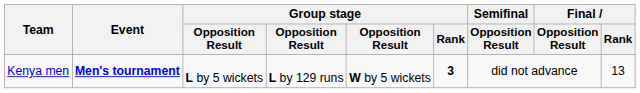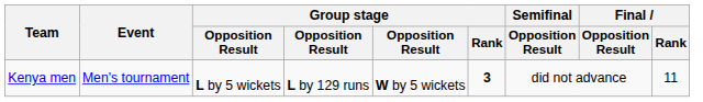 <table class=wikitable style=font-size:90%>
 <tr>
 <th rowspan=2>Team</th>
 <th rowspan=2>Event</th>
 <th colspan=4>Group stage</th>
 <th>Semifinal</th>
 <th colspan=2>Final / </th>
 </tr>
 <tr style=font-size:95%>
 <th>Opposition<br>Result</th>
 <th>Opposition<br>Result</th>
 <th>Opposition<br>Result</th>
 <th>Rank</th>
 <th>Opposition<br>Result</th>
 <th>Opposition<br>Result</th>
 <th>Rank</th>
 </tr>
 <tr align=center>
 <td align=left><a href='#'>Kenya men</a></td>
-<td align=left><strong><a href='#'>Men's tournament</a></strong></td>
+<td align=left><a href='#'>Men's tournament</a></td>
 <td><br> <strong>L</strong> by 5 wickets</td>
 <td><br> <strong>L</strong> by 129 runs</td>
 <td><br> <strong>W</strong> by 5 wickets</td>
 <td><strong>3</strong></td>
 <td colspan=2>did not advance</td>
-<td>13</td>
+<td>11</td>
 </tr>
 </table>
